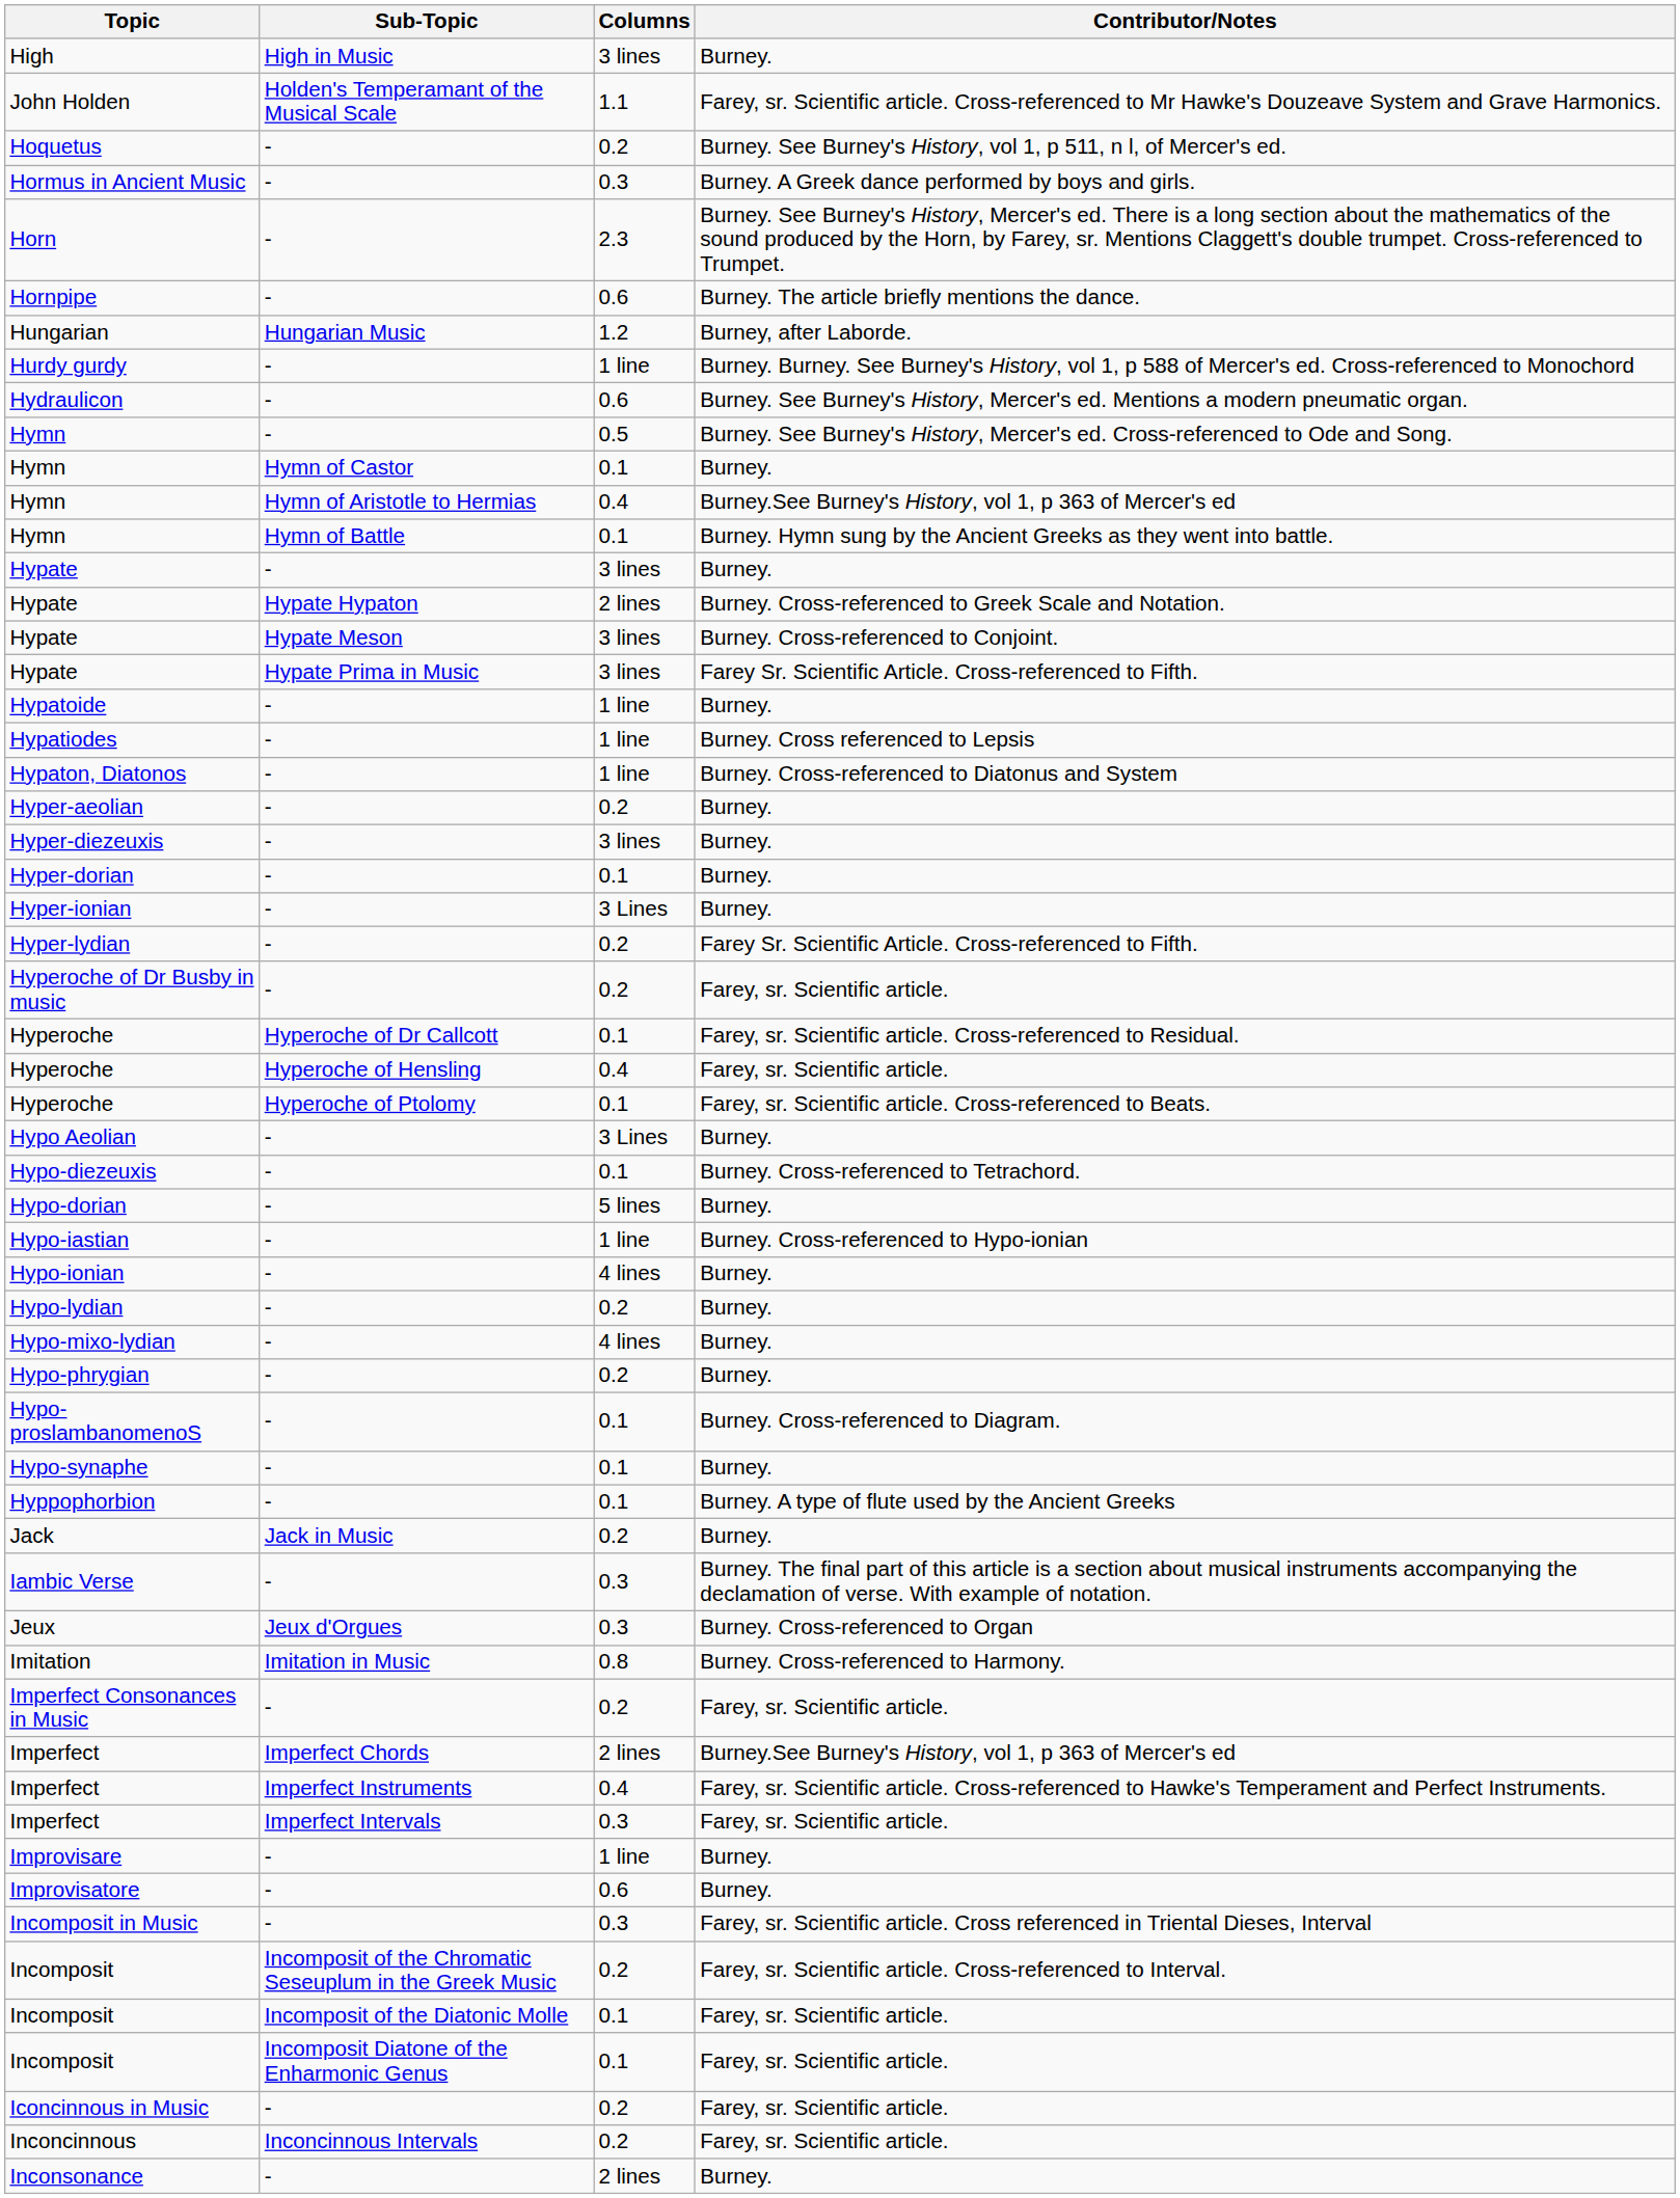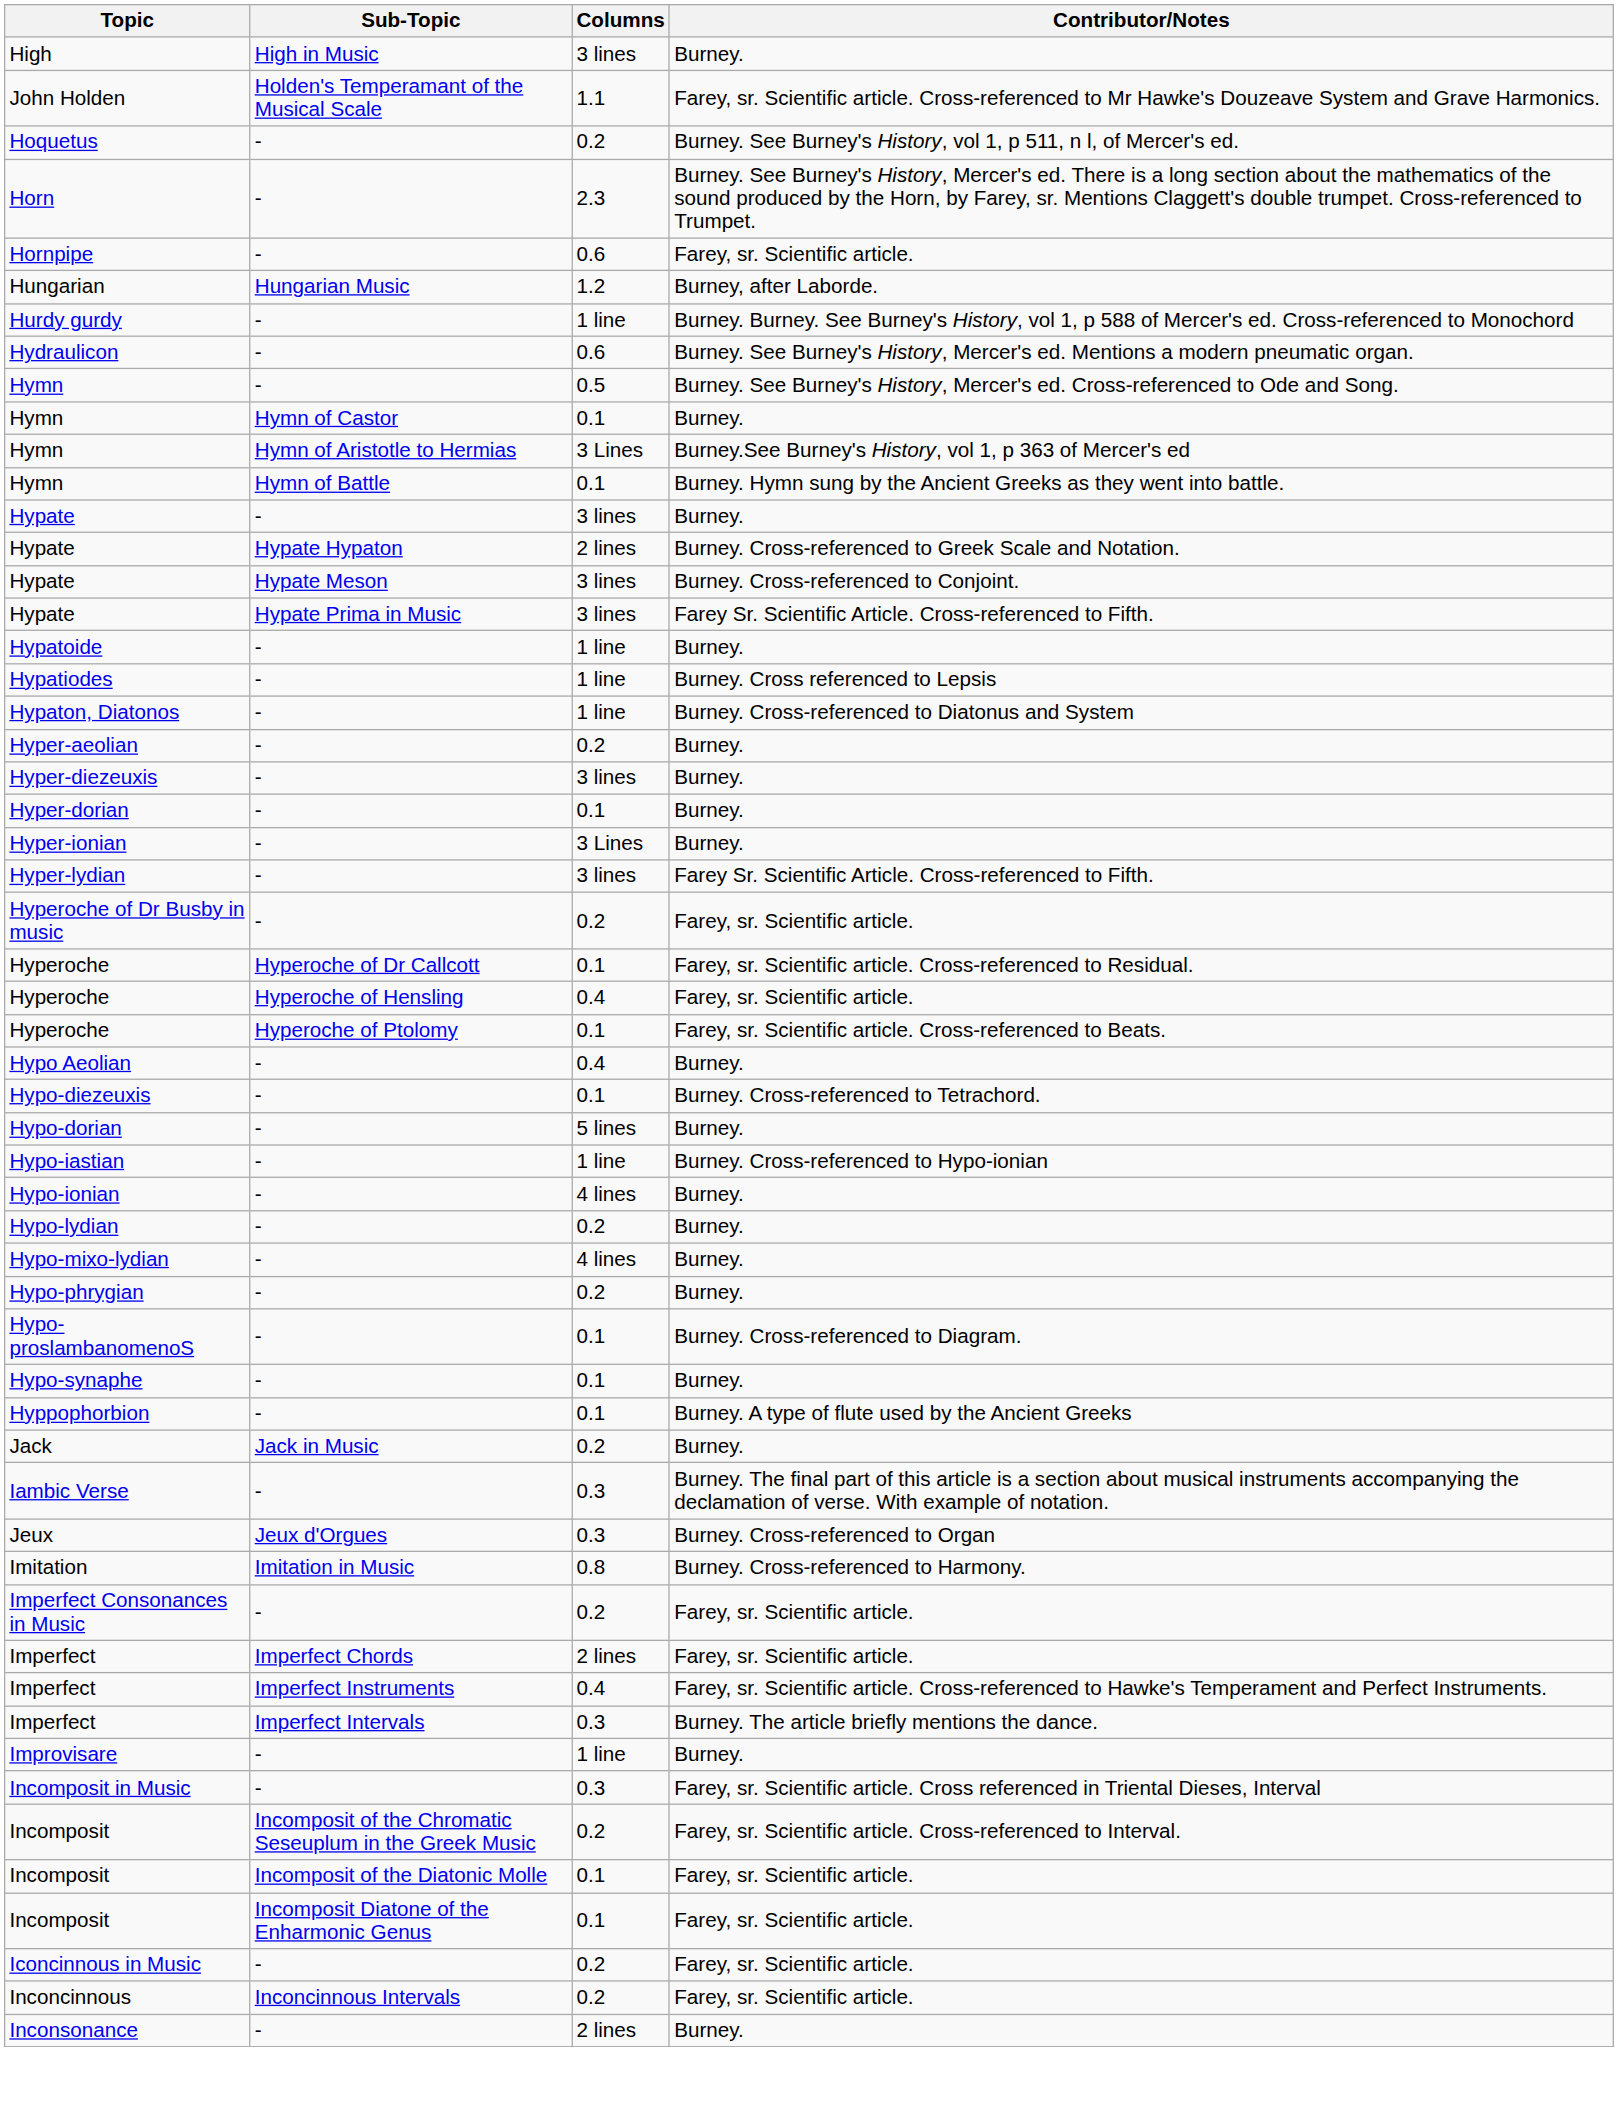 <table class="wikitable">
 <tr>
 <th>Topic</th>
 <th>Sub-Topic</th>
 <th>Columns</th>
 <th>Contributor/Notes</th>
 </tr>
 <tr>
 <td>High</td>
 <td><a href='#'>High in Music</a></td>
 <td>3 lines</td>
 <td>Burney.</td>
 </tr>
 <tr>
 <td>John Holden</td>
 <td><a href='#'>Holden's Temperamant of the Musical Scale</a></td>
 <td>1.1</td>
 <td>Farey, sr. Scientific article. Cross-referenced to Mr Hawke's Douzeave System and Grave Harmonics.</td>
 </tr>
 <tr>
 <td><a href='#'>Hoquetus</a></td>
 <td>-</td>
 <td>0.2</td>
 <td>Burney. See Burney's <em>History</em>, vol 1, p 511, n l, of Mercer's ed.</td>
 </tr>
 <tr>
-<td><a href='#'>Hormus in Ancient Music</a></td>
-<td>-</td>
-<td>0.3</td>
-<td>Burney. A Greek dance performed by boys and girls.</td>
-</tr>
-<tr>
 <td><a href='#'>Horn</a></td>
 <td>-</td>
 <td>2.3</td>
 <td>Burney. See Burney's <em>History</em>, Mercer's ed. There is a long section about the mathematics of the sound produced by the Horn, by Farey, sr. Mentions Claggett's double trumpet. Cross-referenced to Trumpet.</td>
 </tr>
 <tr>
 <td><a href='#'>Hornpipe</a></td>
 <td>-</td>
 <td>0.6</td>
-<td>Burney. The article briefly mentions the dance.</td>
+<td>Farey, sr. Scientific article.</td>
 </tr>
 <tr>
 <td>Hungarian</td>
 <td><a href='#'>Hungarian Music</a></td>
 <td>1.2</td>
 <td>Burney, after Laborde.</td>
 </tr>
 <tr>
 <td><a href='#'>Hurdy gurdy</a></td>
 <td>-</td>
 <td>1 line</td>
 <td>Burney. Burney. See Burney's <em>History</em>, vol 1, p 588 of Mercer's ed. Cross-referenced to Monochord</td>
 </tr>
 <tr>
 <td><a href='#'>Hydraulicon</a></td>
 <td>-</td>
 <td>0.6</td>
 <td>Burney. See Burney's <em>History</em>, Mercer's ed. Mentions a modern pneumatic organ.</td>
 </tr>
 <tr>
 <td><a href='#'>Hymn</a></td>
 <td>-</td>
 <td>0.5</td>
 <td>Burney. See Burney's <em>History</em>, Mercer's ed. Cross-referenced to Ode and Song.</td>
 </tr>
 <tr>
 <td>Hymn</td>
 <td><a href='#'>Hymn of Castor</a></td>
 <td>0.1</td>
 <td>Burney.</td>
 </tr>
 <tr>
 <td>Hymn</td>
 <td><a href='#'>Hymn of Aristotle to Hermias</a></td>
-<td>0.4</td>
+<td>3 Lines</td>
 <td>Burney.See Burney's <em>History</em>, vol 1, p 363 of Mercer's ed</td>
 </tr>
 <tr>
 <td>Hymn</td>
 <td><a href='#'>Hymn of Battle</a></td>
 <td>0.1</td>
 <td>Burney. Hymn sung by the Ancient Greeks as they went into battle.</td>
 </tr>
 <tr>
 <td><a href='#'>Hypate</a></td>
 <td>-</td>
 <td>3 lines</td>
 <td>Burney.</td>
 </tr>
 <tr>
 <td>Hypate</td>
 <td><a href='#'>Hypate Hypaton</a></td>
 <td>2 lines</td>
 <td>Burney. Cross-referenced to Greek Scale and Notation.</td>
 </tr>
 <tr>
 <td>Hypate</td>
 <td><a href='#'>Hypate Meson</a></td>
 <td>3 lines</td>
 <td>Burney. Cross-referenced to Conjoint.</td>
 </tr>
 <tr>
 <td>Hypate</td>
 <td><a href='#'>Hypate Prima in Music</a></td>
 <td>3 lines</td>
 <td>Farey Sr. Scientific Article. Cross-referenced to Fifth.</td>
 </tr>
 <tr>
 <td><a href='#'>Hypatoide</a></td>
 <td>-</td>
 <td>1 line</td>
 <td>Burney.</td>
 </tr>
 <tr>
 <td><a href='#'>Hypatiodes</a></td>
 <td>-</td>
 <td>1 line</td>
 <td>Burney. Cross referenced to Lepsis</td>
 </tr>
 <tr>
 <td><a href='#'>Hypaton, Diatonos</a></td>
 <td>-</td>
 <td>1 line</td>
 <td>Burney. Cross-referenced to Diatonus and System</td>
 </tr>
 <tr>
 <td><a href='#'>Hyper-aeolian</a></td>
 <td>-</td>
 <td>0.2</td>
 <td>Burney.</td>
 </tr>
 <tr>
 <td><a href='#'>Hyper-diezeuxis</a></td>
 <td>-</td>
 <td>3 lines</td>
 <td>Burney.</td>
 </tr>
 <tr>
 <td><a href='#'>Hyper-dorian</a></td>
 <td>-</td>
 <td>0.1</td>
 <td>Burney.</td>
 </tr>
 <tr>
 <td><a href='#'>Hyper-ionian</a></td>
 <td>-</td>
 <td>3 Lines</td>
 <td>Burney.</td>
 </tr>
 <tr>
 <td><a href='#'>Hyper-lydian</a></td>
 <td>-</td>
-<td>0.2</td>
+<td>3 lines</td>
 <td>Farey Sr. Scientific Article. Cross-referenced to Fifth.</td>
 </tr>
 <tr>
 <td><a href='#'>Hyperoche of Dr Busby in music</a></td>
 <td>-</td>
 <td>0.2</td>
 <td>Farey, sr. Scientific article.</td>
 </tr>
 <tr>
 <td>Hyperoche</td>
 <td><a href='#'>Hyperoche of Dr Callcott</a></td>
 <td>0.1</td>
 <td>Farey, sr. Scientific article. Cross-referenced to Residual.</td>
 </tr>
 <tr>
 <td>Hyperoche</td>
 <td><a href='#'>Hyperoche of Hensling</a></td>
 <td>0.4</td>
 <td>Farey, sr. Scientific article.</td>
 </tr>
 <tr>
 <td>Hyperoche</td>
 <td><a href='#'>Hyperoche of Ptolomy</a></td>
 <td>0.1</td>
 <td>Farey, sr. Scientific article. Cross-referenced to Beats.</td>
 </tr>
 <tr>
 <td><a href='#'>Hypo Aeolian</a></td>
 <td>-</td>
-<td>3 Lines</td>
+<td>0.4</td>
 <td>Burney.</td>
 </tr>
 <tr>
 <td><a href='#'>Hypo-diezeuxis</a></td>
 <td>-</td>
 <td>0.1</td>
 <td>Burney. Cross-referenced to Tetrachord.</td>
 </tr>
 <tr>
 <td><a href='#'>Hypo-dorian</a></td>
 <td>-</td>
 <td>5 lines</td>
 <td>Burney.</td>
 </tr>
 <tr>
 <td><a href='#'>Hypo-iastian</a></td>
 <td>-</td>
 <td>1 line</td>
 <td>Burney. Cross-referenced to Hypo-ionian</td>
 </tr>
 <tr>
 <td><a href='#'>Hypo-ionian</a></td>
 <td>-</td>
 <td>4 lines</td>
 <td>Burney.</td>
 </tr>
 <tr>
 <td><a href='#'>Hypo-lydian</a></td>
 <td>-</td>
 <td>0.2</td>
 <td>Burney.</td>
 </tr>
 <tr>
 <td><a href='#'>Hypo-mixo-lydian</a></td>
 <td>-</td>
 <td>4 lines</td>
 <td>Burney.</td>
 </tr>
 <tr>
 <td><a href='#'>Hypo-phrygian</a></td>
 <td>-</td>
 <td>0.2</td>
 <td>Burney.</td>
 </tr>
 <tr>
 <td><a href='#'>Hypo-proslambanomenoS</a></td>
 <td>-</td>
 <td>0.1</td>
 <td>Burney. Cross-referenced to Diagram.</td>
 </tr>
 <tr>
 <td><a href='#'>Hypo-synaphe</a></td>
 <td>-</td>
 <td>0.1</td>
 <td>Burney.</td>
 </tr>
 <tr>
 <td><a href='#'>Hyppophorbion</a></td>
 <td>-</td>
 <td>0.1</td>
 <td>Burney. A type of flute used by the Ancient Greeks</td>
 </tr>
 <tr>
 <td>Jack</td>
 <td><a href='#'>Jack in Music</a></td>
 <td>0.2</td>
 <td>Burney.</td>
 </tr>
 <tr>
 <td><a href='#'>Iambic Verse</a></td>
 <td>-</td>
 <td>0.3</td>
 <td>Burney. The final part of this article is a section about musical instruments accompanying the declamation of verse. With example of notation.</td>
 </tr>
 <tr>
 <td>Jeux</td>
 <td><a href='#'>Jeux d'Orgues</a></td>
 <td>0.3</td>
 <td>Burney. Cross-referenced to Organ</td>
 </tr>
 <tr>
 <td>Imitation</td>
 <td><a href='#'>Imitation in Music</a></td>
 <td>0.8</td>
 <td>Burney. Cross-referenced to Harmony.</td>
 </tr>
 <tr>
 <td><a href='#'>Imperfect Consonances in Music</a></td>
 <td>-</td>
 <td>0.2</td>
 <td>Farey, sr. Scientific article.</td>
 </tr>
 <tr>
 <td>Imperfect</td>
 <td><a href='#'>Imperfect Chords</a></td>
 <td>2 lines</td>
-<td>Burney.See Burney's <em>History</em>, vol 1, p 363 of Mercer's ed</td>
+<td>Farey, sr. Scientific article.</td>
 </tr>
 <tr>
 <td>Imperfect</td>
 <td><a href='#'>Imperfect Instruments</a></td>
 <td>0.4</td>
 <td>Farey, sr. Scientific article. Cross-referenced to Hawke's Temperament and Perfect Instruments.</td>
 </tr>
 <tr>
 <td>Imperfect</td>
 <td><a href='#'>Imperfect Intervals</a></td>
 <td>0.3</td>
-<td>Farey, sr. Scientific article.</td>
+<td>Burney. The article briefly mentions the dance.</td>
 </tr>
 <tr>
 <td><a href='#'>Improvisare</a></td>
 <td>-</td>
 <td>1 line</td>
-<td>Burney.</td>
-</tr>
-<tr>
-<td><a href='#'>Improvisatore</a></td>
-<td>-</td>
-<td>0.6</td>
 <td>Burney.</td>
 </tr>
 <tr>
 <td><a href='#'>Incomposit in Music</a></td>
 <td>-</td>
 <td>0.3</td>
 <td>Farey, sr. Scientific article. Cross referenced in Triental Dieses, Interval</td>
 </tr>
 <tr>
 <td>Incomposit</td>
 <td><a href='#'>Incomposit of the Chromatic Seseuplum in the Greek Music</a></td>
 <td>0.2</td>
 <td>Farey, sr. Scientific article. Cross-referenced to Interval.</td>
 </tr>
 <tr>
 <td>Incomposit</td>
 <td><a href='#'>Incomposit of the Diatonic Molle</a></td>
 <td>0.1</td>
 <td>Farey, sr. Scientific article.</td>
 </tr>
 <tr>
 <td>Incomposit</td>
 <td><a href='#'>Incomposit Diatone of the Enharmonic Genus</a></td>
 <td>0.1</td>
 <td>Farey, sr. Scientific article.</td>
 </tr>
 <tr>
 <td><a href='#'>Iconcinnous in Music</a></td>
 <td>-</td>
 <td>0.2</td>
 <td>Farey, sr. Scientific article.</td>
 </tr>
 <tr>
 <td>Inconcinnous</td>
 <td><a href='#'>Inconcinnous Intervals</a></td>
 <td>0.2</td>
 <td>Farey, sr. Scientific article.</td>
 </tr>
 <tr>
 <td><a href='#'>Inconsonance</a></td>
 <td>-</td>
 <td>2 lines</td>
 <td>Burney.</td>
 </tr>
 </table>
